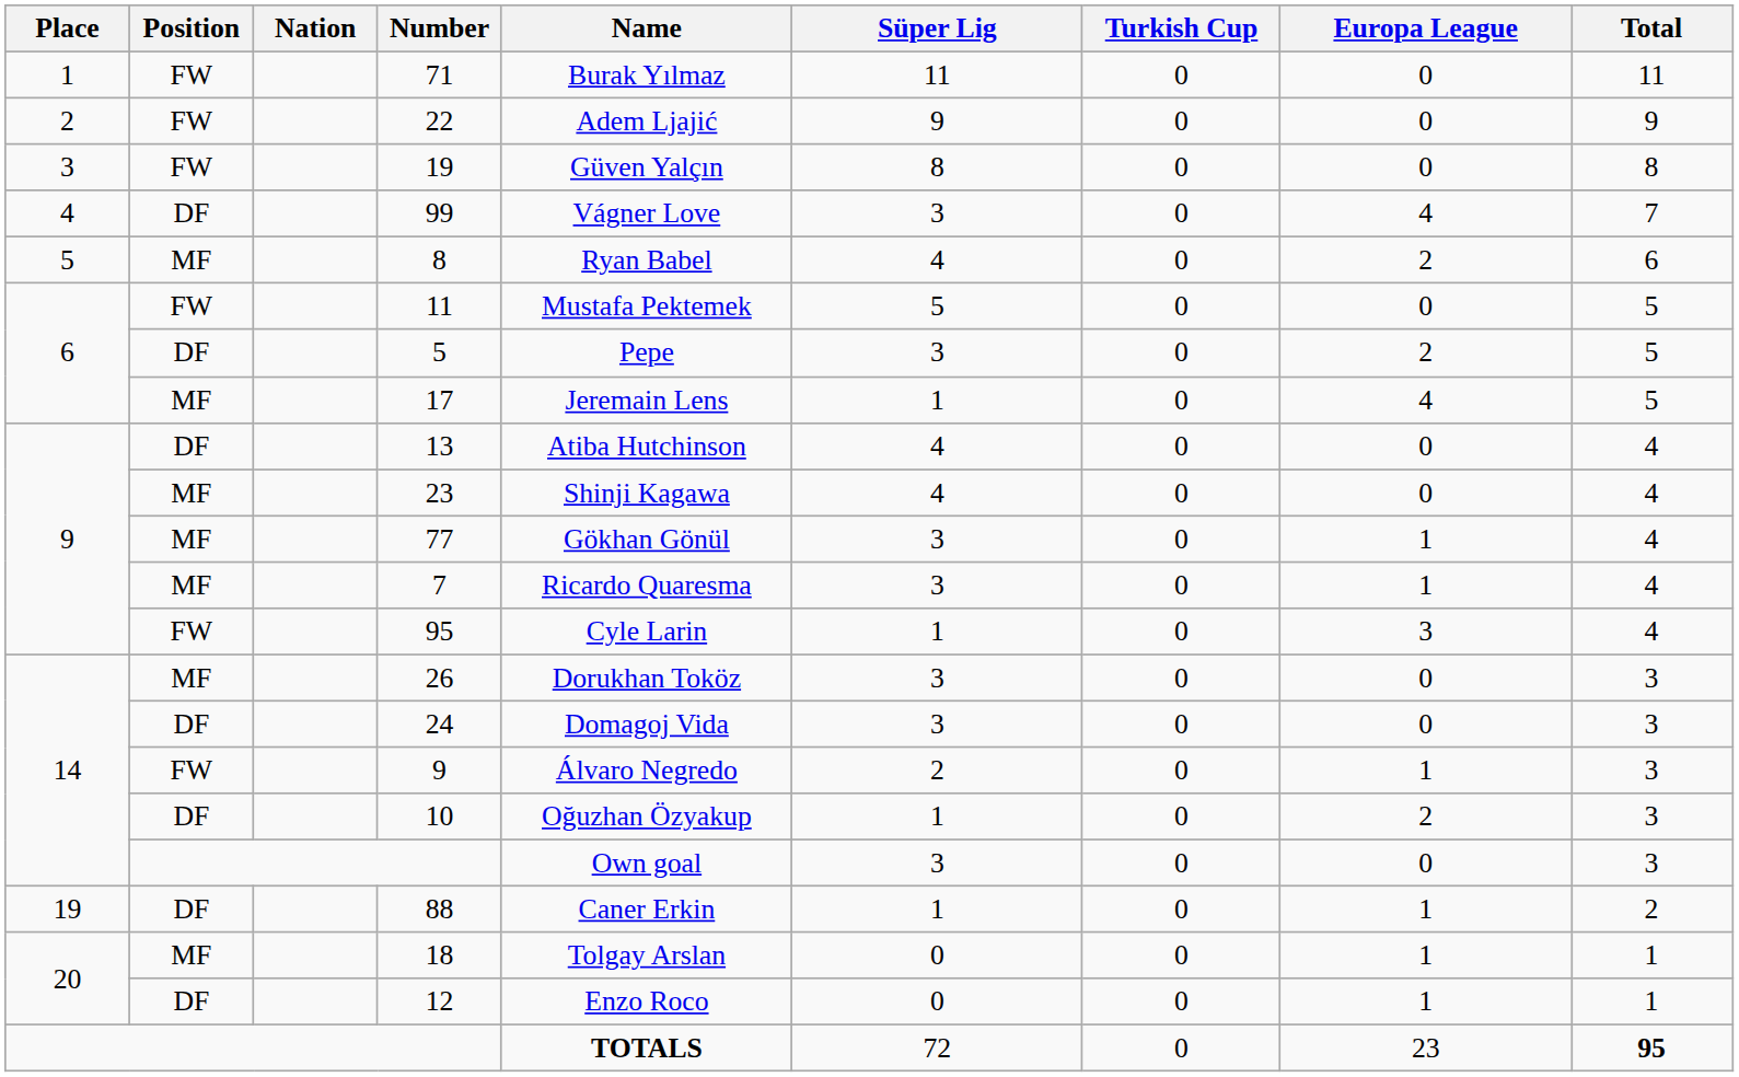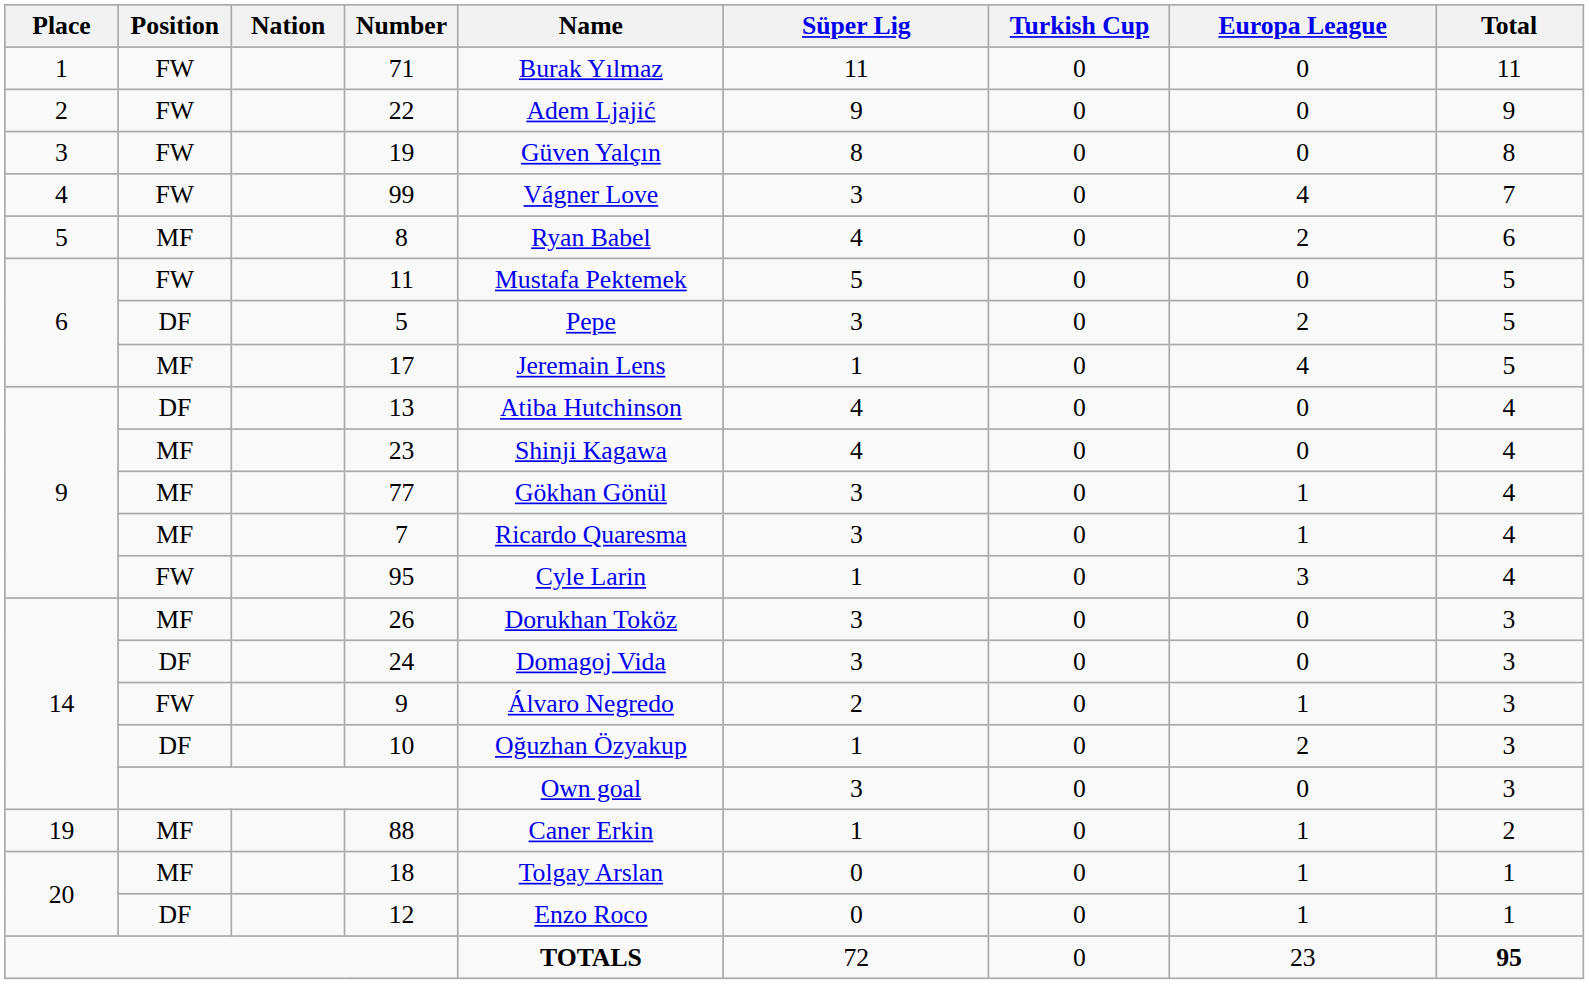 <table class="wikitable" style="font-size: 95%; text-align: center;">
 <tr>
 <th width=60>Place</th>
 <th width=60>Position</th>
 <th width=60>Nation</th>
 <th width=60>Number</th>
 <th width=150>Name</th>
 <th width=150><a href='#'>Süper Lig</a></th>
 <th width=100><a href='#'>Turkish Cup</a></th>
 <th width=150><a href='#'>Europa League</a></th>
 <th width=80>Total</th>
 </tr>
 <tr>
 <td>1</td>
 <td>FW</td>
 <td></td>
 <td>71</td>
 <td><a href='#'>Burak Yılmaz</a></td>
 <td>11</td>
 <td>0</td>
 <td>0</td>
 <td>11</td>
 </tr>
 <tr>
 <td>2</td>
 <td>FW</td>
 <td></td>
 <td>22</td>
 <td><a href='#'>Adem Ljajić</a></td>
 <td>9</td>
 <td>0</td>
 <td>0</td>
 <td>9</td>
 </tr>
 <tr>
 <td>3</td>
 <td>FW</td>
 <td></td>
 <td>19</td>
 <td><a href='#'>Güven Yalçın</a></td>
 <td>8</td>
 <td>0</td>
 <td>0</td>
 <td>8</td>
 </tr>
 <tr>
 <td>4</td>
-<td>DF</td>
+<td>FW</td>
 <td></td>
 <td>99</td>
 <td><a href='#'>Vágner Love</a></td>
 <td>3</td>
 <td>0</td>
 <td>4</td>
 <td>7</td>
 </tr>
 <tr>
 <td>5</td>
 <td>MF</td>
 <td></td>
 <td>8</td>
 <td><a href='#'>Ryan Babel</a></td>
 <td>4</td>
 <td>0</td>
 <td>2</td>
 <td>6</td>
 </tr>
 <tr>
 <td rowspan="3">6</td>
 <td>FW</td>
 <td></td>
 <td>11</td>
 <td><a href='#'>Mustafa Pektemek</a></td>
 <td>5</td>
 <td>0</td>
 <td>0</td>
 <td>5</td>
 </tr>
 <tr>
 <td>DF</td>
 <td></td>
 <td>5</td>
 <td><a href='#'>Pepe</a></td>
 <td>3</td>
 <td>0</td>
 <td>2</td>
 <td>5</td>
 </tr>
 <tr>
 <td>MF</td>
 <td></td>
 <td>17</td>
 <td><a href='#'>Jeremain Lens</a></td>
 <td>1</td>
 <td>0</td>
 <td>4</td>
 <td>5</td>
 </tr>
 <tr>
 <td rowspan="5">9</td>
 <td>DF</td>
 <td></td>
 <td>13</td>
 <td><a href='#'>Atiba Hutchinson</a></td>
 <td>4</td>
 <td>0</td>
 <td>0</td>
 <td>4</td>
 </tr>
 <tr>
 <td>MF</td>
 <td></td>
 <td>23</td>
 <td><a href='#'>Shinji Kagawa</a></td>
 <td>4</td>
 <td>0</td>
 <td>0</td>
 <td>4</td>
 </tr>
 <tr>
 <td>MF</td>
 <td></td>
 <td>77</td>
 <td><a href='#'>Gökhan Gönül</a></td>
 <td>3</td>
 <td>0</td>
 <td>1</td>
 <td>4</td>
 </tr>
 <tr>
 <td>MF</td>
 <td></td>
 <td>7</td>
 <td><a href='#'>Ricardo Quaresma</a></td>
 <td>3</td>
 <td>0</td>
 <td>1</td>
 <td>4</td>
 </tr>
 <tr>
 <td>FW</td>
 <td></td>
 <td>95</td>
 <td><a href='#'>Cyle Larin</a></td>
 <td>1</td>
 <td>0</td>
 <td>3</td>
 <td>4</td>
 </tr>
 <tr>
 <td rowspan="5">14</td>
 <td>MF</td>
 <td></td>
 <td>26</td>
 <td><a href='#'>Dorukhan Toköz</a></td>
 <td>3</td>
 <td>0</td>
 <td>0</td>
 <td>3</td>
 </tr>
 <tr>
 <td>DF</td>
 <td></td>
 <td>24</td>
 <td><a href='#'>Domagoj Vida</a></td>
 <td>3</td>
 <td>0</td>
 <td>0</td>
 <td>3</td>
 </tr>
 <tr>
 <td>FW</td>
 <td></td>
 <td>9</td>
 <td><a href='#'>Álvaro Negredo</a></td>
 <td>2</td>
 <td>0</td>
 <td>1</td>
 <td>3</td>
 </tr>
 <tr>
 <td>DF</td>
 <td></td>
 <td>10</td>
 <td><a href='#'>Oğuzhan Özyakup</a></td>
 <td>1</td>
 <td>0</td>
 <td>2</td>
 <td>3</td>
 </tr>
 <tr>
 <td colspan="3"></td>
 <td><a href='#'>Own goal</a></td>
 <td>3</td>
 <td>0</td>
 <td>0</td>
 <td>3</td>
 </tr>
 <tr>
 <td>19</td>
-<td>DF</td>
+<td>MF</td>
 <td></td>
 <td>88</td>
 <td><a href='#'>Caner Erkin</a></td>
 <td>1</td>
 <td>0</td>
 <td>1</td>
 <td>2</td>
 </tr>
 <tr>
 <td rowspan="2">20</td>
 <td>MF</td>
 <td></td>
 <td>18</td>
 <td><a href='#'>Tolgay Arslan</a></td>
 <td>0</td>
 <td>0</td>
 <td>1</td>
 <td>1</td>
 </tr>
 <tr>
 <td>DF</td>
 <td></td>
 <td>12</td>
 <td><a href='#'>Enzo Roco</a></td>
 <td>0</td>
 <td>0</td>
 <td>1</td>
 <td>1</td>
 </tr>
 <tr>
 <td colspan="4"></td>
 <td><strong>TOTALS</strong></td>
 <td>72</td>
 <td>0</td>
 <td>23</td>
 <td><strong>95</strong></td>
 </tr>
 </table>
